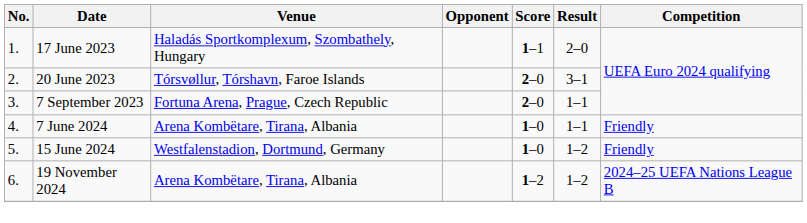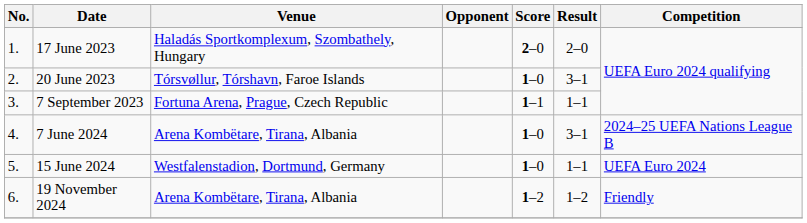 <table class="wikitable">
 <tr>
 <th>No.</th>
 <th>Date</th>
 <th>Venue</th>
 <th>Opponent</th>
 <th>Score</th>
 <th>Result</th>
 <th>Competition</th>
 </tr>
 <tr>
 <td>1.</td>
 <td>17 June 2023</td>
 <td><a href='#'>Haladás Sportkomplexum</a>, <a href='#'>Szombathely</a>, Hungary</td>
 <td></td>
-<td align=center><strong>1</strong>–1</td>
+<td align=center><strong>2</strong>–0</td>
 <td align=center>2–0</td>
 <td rowspan=3><a href='#'>UEFA Euro 2024 qualifying</a></td>
 </tr>
 <tr>
 <td>2.</td>
 <td>20 June 2023</td>
 <td><a href='#'>Tórsvøllur</a>, <a href='#'>Tórshavn</a>, Faroe Islands</td>
 <td></td>
-<td align=center><strong>2</strong>–0</td>
+<td align=center><strong>1</strong>–0</td>
 <td align=center>3–1</td>
 </tr>
 <tr>
 <td>3.</td>
 <td>7 September 2023</td>
 <td><a href='#'>Fortuna Arena</a>, <a href='#'>Prague</a>, Czech Republic</td>
 <td></td>
-<td align=center><strong>2</strong>–0</td>
+<td align=center><strong>1</strong>–1</td>
 <td align=center>1–1</td>
 </tr>
 <tr>
 <td>4.</td>
 <td>7 June 2024</td>
 <td><a href='#'>Arena Kombëtare</a>, <a href='#'>Tirana</a>, Albania</td>
 <td></td>
 <td align=center><strong>1</strong>–0</td>
-<td align=center>1–1</td>
-<td><a href='#'>Friendly</a></td>
+<td align=center>3–1</td>
+<td><a href='#'>2024–25 UEFA Nations League B</a></td>
 </tr>
 <tr>
 <td>5.</td>
 <td>15 June 2024</td>
 <td><a href='#'>Westfalenstadion</a>, <a href='#'>Dortmund</a>, Germany</td>
 <td></td>
 <td align=center><strong>1</strong>–0</td>
-<td align=center>1–2</td>
-<td><a href='#'>Friendly</a></td>
+<td align=center>1–1</td>
+<td><a href='#'>UEFA Euro 2024</a></td>
 </tr>
 <tr>
 <td>6.</td>
 <td>19 November 2024</td>
 <td><a href='#'>Arena Kombëtare</a>, <a href='#'>Tirana</a>, Albania</td>
 <td></td>
 <td align=center><strong>1</strong>–2</td>
 <td align=center>1–2</td>
-<td><a href='#'>2024–25 UEFA Nations League B</a></td>
+<td><a href='#'>Friendly</a></td>
 </tr>
 <tr>
 </tr>
 </table>
